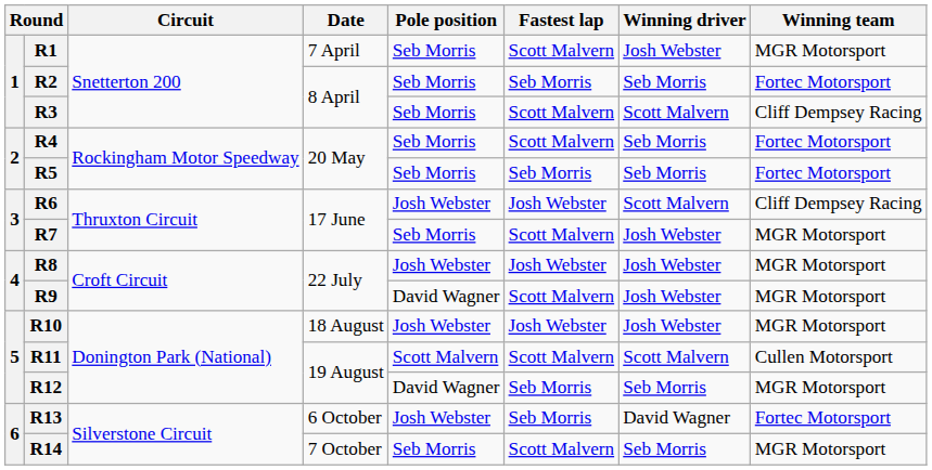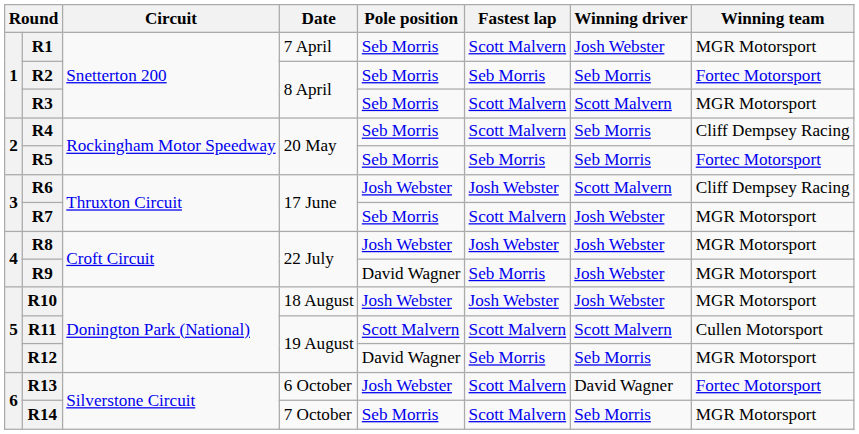 <table class="wikitable" style="font-size: 85%">
 <tr>
 <th colspan=2>Round</th>
 <th>Circuit</th>
 <th>Date</th>
 <th>Pole position</th>
 <th>Fastest lap</th>
 <th>Winning driver</th>
 <th>Winning team</th>
 </tr>
 <tr>
 <th rowspan=3>1</th>
 <th>R1</th>
 <td rowspan=3><a href='#'>Snetterton 200</a></td>
 <td>7 April</td>
 <td> <a href='#'>Seb Morris</a></td>
 <td> <a href='#'>Scott Malvern</a></td>
 <td> <a href='#'>Josh Webster</a></td>
 <td>MGR Motorsport</td>
 </tr>
 <tr>
 <th>R2</th>
 <td rowspan=2>8 April</td>
 <td> <a href='#'>Seb Morris</a></td>
 <td> <a href='#'>Seb Morris</a></td>
 <td> <a href='#'>Seb Morris</a></td>
 <td><a href='#'>Fortec Motorsport</a></td>
 </tr>
 <tr>
 <th>R3</th>
 <td> <a href='#'>Seb Morris</a></td>
 <td> <a href='#'>Scott Malvern</a></td>
 <td> <a href='#'>Scott Malvern</a></td>
-<td>Cliff Dempsey Racing</td>
+<td>MGR Motorsport</td>
 </tr>
 <tr>
 <th rowspan=2>2</th>
 <th>R4</th>
 <td rowspan=2><a href='#'>Rockingham Motor Speedway</a></td>
 <td rowspan=2>20 May</td>
 <td> <a href='#'>Seb Morris</a></td>
 <td> <a href='#'>Scott Malvern</a></td>
 <td> <a href='#'>Seb Morris</a></td>
-<td><a href='#'>Fortec Motorsport</a></td>
+<td>Cliff Dempsey Racing</td>
 </tr>
 <tr>
 <th>R5</th>
 <td> <a href='#'>Seb Morris</a></td>
 <td> <a href='#'>Seb Morris</a></td>
 <td> <a href='#'>Seb Morris</a></td>
 <td><a href='#'>Fortec Motorsport</a></td>
 </tr>
 <tr>
 <th rowspan=2>3</th>
 <th>R6</th>
 <td rowspan=2><a href='#'>Thruxton Circuit</a></td>
 <td rowspan=2>17 June</td>
 <td> <a href='#'>Josh Webster</a></td>
 <td> <a href='#'>Josh Webster</a></td>
 <td> <a href='#'>Scott Malvern</a></td>
 <td>Cliff Dempsey Racing</td>
 </tr>
 <tr>
 <th>R7</th>
 <td> <a href='#'>Seb Morris</a></td>
 <td> <a href='#'>Scott Malvern</a></td>
 <td> <a href='#'>Josh Webster</a></td>
 <td>MGR Motorsport</td>
 </tr>
 <tr>
 <th rowspan=2>4</th>
 <th>R8</th>
 <td rowspan=2><a href='#'>Croft Circuit</a></td>
 <td rowspan=2>22 July</td>
 <td> <a href='#'>Josh Webster</a></td>
 <td> <a href='#'>Josh Webster</a></td>
 <td> <a href='#'>Josh Webster</a></td>
 <td>MGR Motorsport</td>
 </tr>
 <tr>
 <th>R9</th>
 <td> David Wagner</td>
-<td> <a href='#'>Scott Malvern</a></td>
+<td> <a href='#'>Seb Morris</a></td>
 <td> <a href='#'>Josh Webster</a></td>
 <td>MGR Motorsport</td>
 </tr>
 <tr>
 <th rowspan=3>5</th>
 <th>R10</th>
 <td rowspan=3><a href='#'>Donington Park (National)</a></td>
 <td>18 August</td>
 <td> <a href='#'>Josh Webster</a></td>
 <td> <a href='#'>Josh Webster</a></td>
 <td> <a href='#'>Josh Webster</a></td>
 <td>MGR Motorsport</td>
 </tr>
 <tr>
 <th>R11</th>
 <td rowspan=2>19 August</td>
 <td> <a href='#'>Scott Malvern</a></td>
 <td> <a href='#'>Scott Malvern</a></td>
 <td> <a href='#'>Scott Malvern</a></td>
 <td>Cullen Motorsport</td>
 </tr>
 <tr>
 <th>R12</th>
 <td> David Wagner</td>
 <td> <a href='#'>Seb Morris</a></td>
 <td> <a href='#'>Seb Morris</a></td>
 <td>MGR Motorsport</td>
 </tr>
 <tr>
 <th rowspan=2>6</th>
 <th>R13</th>
 <td rowspan=2><a href='#'>Silverstone Circuit</a></td>
 <td>6 October</td>
 <td> <a href='#'>Josh Webster</a></td>
-<td> <a href='#'>Seb Morris</a></td>
+<td> <a href='#'>Scott Malvern</a></td>
 <td> David Wagner</td>
 <td><a href='#'>Fortec Motorsport</a></td>
 </tr>
 <tr>
 <th>R14</th>
 <td>7 October</td>
 <td> <a href='#'>Seb Morris</a></td>
 <td> <a href='#'>Scott Malvern</a></td>
 <td> <a href='#'>Seb Morris</a></td>
 <td>MGR Motorsport</td>
 </tr>
 </table>
